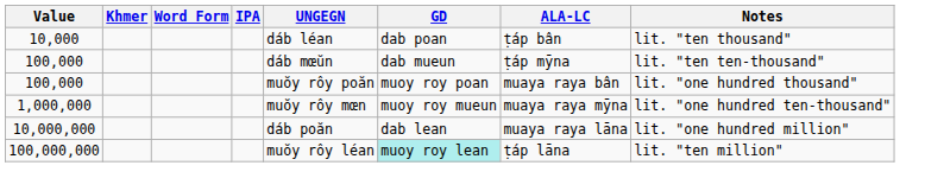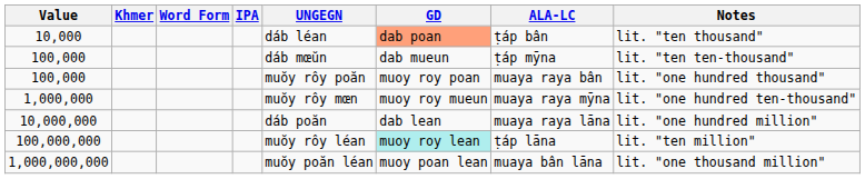 <table class="wikitable">
 <tr>
 <th>Value</th>
 <th><a href='#'>Khmer</a></th>
 <th><a href='#'>Word Form</a></th>
 <th><a href='#'>IPA</a></th>
 <th><a href='#'>UNGEGN</a></th>
 <th><a href='#'>GD</a></th>
 <th><a href='#'>ALA-LC</a></th>
 <th>Notes</th>
 </tr>
 <tr>
 <td align=center>10,000</td>
 <td></td>
 <td></td>
 <td></td>
 <td>dáb léan</td>
-<td>dab poan</td>
+<td style="background: lightsalmon;">dab poan</td>
 <td>ṭáp bân</td>
 <td>lit. "ten thousand"</td>
 </tr>
 <tr>
 <td align=center>100,000</td>
 <td></td>
 <td></td>
 <td></td>
 <td>dáb mœŭn</td>
 <td>dab mueun</td>
 <td>ṭáp mȳna</td>
 <td>lit. "ten ten-thousand"</td>
 </tr>
 <tr>
 <td align=center>100,000</td>
 <td></td>
 <td></td>
 <td></td>
 <td>muŏy rôy poăn</td>
 <td>muoy roy poan</td>
 <td>muaya raya bân</td>
 <td>lit. "one hundred thousand"</td>
 </tr>
 <tr>
 <td align=center>1,000,000</td>
 <td></td>
 <td></td>
 <td></td>
 <td>muŏy rôy mœn</td>
 <td>muoy roy mueun</td>
 <td>muaya raya mȳna</td>
 <td>lit. "one hundred ten-thousand"</td>
 </tr>
 <tr>
 <td align=center>10,000,000</td>
 <td></td>
 <td></td>
 <td></td>
 <td>dáb poăn</td>
 <td>dab lean</td>
 <td>muaya raya lāna</td>
 <td>lit. "one hundred million"</td>
 </tr>
 <tr>
 <td align=center>100,000,000</td>
 <td></td>
 <td></td>
 <td></td>
 <td>muŏy rôy léan</td>
 <td style="background: paleturquoise;">muoy roy lean</td>
 <td>ṭáp lāna</td>
 <td>lit. "ten million"</td>
 </tr>
+<tr>
+<td align=center>1,000,000,000</td>
+<td></td>
+<td></td>
+<td></td>
+<td>muŏy poăn léan</td>
+<td>muoy poan lean</td>
+<td>muaya bân lāna</td>
+<td>lit. "one thousand million"</td>
+</tr>
 </table>
